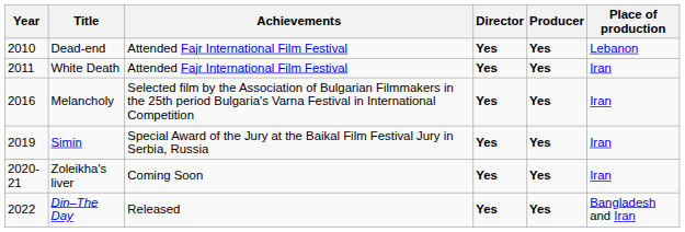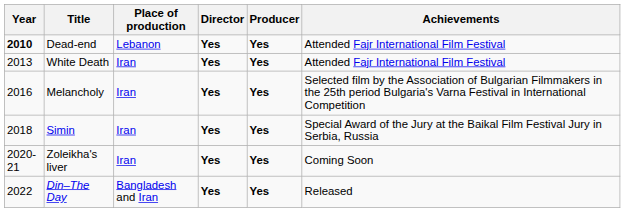 <table class="wikitable">
 <tr>
 <th>Year</th>
 <th>Title</th>
-<th>Achievements</th>
+<th>Place of production</th>
 <th>Director</th>
 <th>Producer</th>
-<th>Place of production</th>
+<th>Achievements</th>
 </tr>
 <tr>
-<td>2010</td>
+<td><strong>2010</strong></td>
 <td>Dead-end</td>
-<td>Attended <a href='#'>Fajr International Film Festival</a></td>
+<td><a href='#'>Lebanon</a></td>
 <td><strong>Yes</strong></td>
 <td><strong>Yes</strong></td>
-<td><a href='#'>Lebanon</a></td>
+<td>Attended <a href='#'>Fajr International Film Festival</a></td>
 </tr>
 <tr>
-<td>2011</td>
+<td>2013</td>
 <td>White Death</td>
-<td>Attended <a href='#'>Fajr International Film Festival</a></td>
+<td><a href='#'>Iran</a></td>
 <td><strong>Yes</strong></td>
 <td><strong>Yes</strong></td>
-<td><a href='#'>Iran</a></td>
+<td>Attended <a href='#'>Fajr International Film Festival</a></td>
 </tr>
 <tr>
 <td>2016</td>
 <td>Melancholy</td>
-<td>Selected film by the Association of Bulgarian Filmmakers in the 25th period Bulgaria's Varna Festival in International Competition</td>
+<td><a href='#'>Iran</a></td>
 <td><strong>Yes</strong></td>
 <td><strong>Yes</strong></td>
-<td><a href='#'>Iran</a></td>
+<td>Selected film by the Association of Bulgarian Filmmakers in the 25th period Bulgaria's Varna Festival in International Competition</td>
 </tr>
 <tr>
-<td>2019</td>
+<td>2018</td>
 <td><a href='#'>Simin</a></td>
-<td>Special Award of the Jury at the Baikal Film Festival Jury in Serbia, Russia</td>
+<td><a href='#'>Iran</a></td>
 <td><strong>Yes</strong></td>
 <td><strong>Yes</strong></td>
-<td><a href='#'>Iran</a></td>
+<td>Special Award of the Jury at the Baikal Film Festival Jury in Serbia, Russia</td>
 </tr>
 <tr>
 <td>2020-21</td>
 <td>Zoleikha's liver</td>
-<td>Coming Soon</td>
+<td><a href='#'>Iran</a></td>
 <td><strong>Yes</strong></td>
 <td><strong>Yes</strong></td>
-<td><a href='#'>Iran</a></td>
+<td>Coming Soon</td>
 </tr>
 <tr>
 <td>2022</td>
 <td><a href='#'><em>Din–The Day</em></a></td>
-<td>Released</td>
+<td><a href='#'>Bangladesh</a> and <a href='#'>Iran</a></td>
 <td><strong>Yes</strong></td>
 <td><strong>Yes</strong></td>
-<td><a href='#'>Bangladesh</a> and <a href='#'>Iran</a></td>
+<td>Released</td>
 </tr>
 </table>
